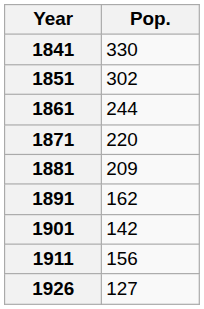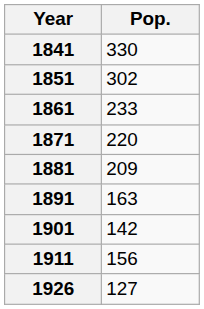 <table class="wikitable" style="margin:0; border:1px solid darkgrey;">
 <tr>
 <th style="width:75px;">Year</th>
 <th style="width:75px;">Pop.</th>
 </tr>
 <tr>
 <th>1841</th>
 <td>330  </td>
 </tr>
 <tr>
 <th>1851</th>
 <td>302  </td>
 </tr>
 <tr>
 <th>1861</th>
-<td>244 </td>
+<td>233 </td>
 </tr>
 <tr>
 <th>1871</th>
 <td>220 </td>
 </tr>
 <tr>
 <th>1881</th>
 <td>209 </td>
 </tr>
 <tr>
 <th>1891</th>
-<td>162 </td>
+<td>163 </td>
 </tr>
 <tr>
 <th>1901</th>
 <td>142 </td>
 </tr>
 <tr>
 <th>1911</th>
 <td>156 </td>
 </tr>
 <tr>
 <th>1926</th>
 <td>127 </td>
 </tr>
 </table>
